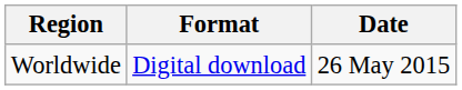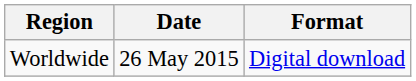 <table class=wikitable>
 <tr>
 <th>Region</th>
+<th>Date</th>
 <th>Format</th>
-<th>Date</th>
 </tr>
 <tr>
 <td>Worldwide</td>
+<td>26 May 2015</td>
 <td><a href='#'>Digital download</a></td>
-<td>26 May 2015</td>
 </tr>
 </table>
